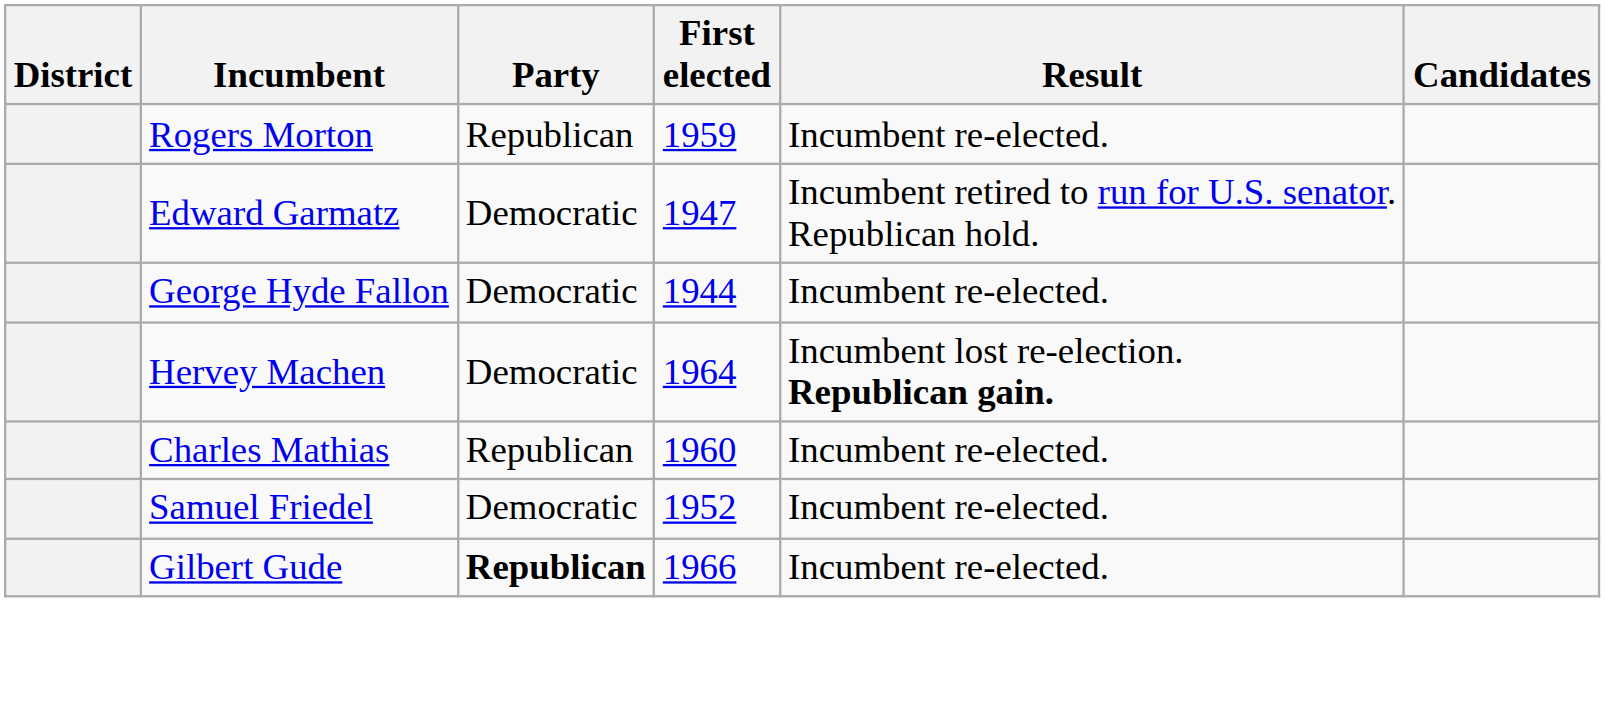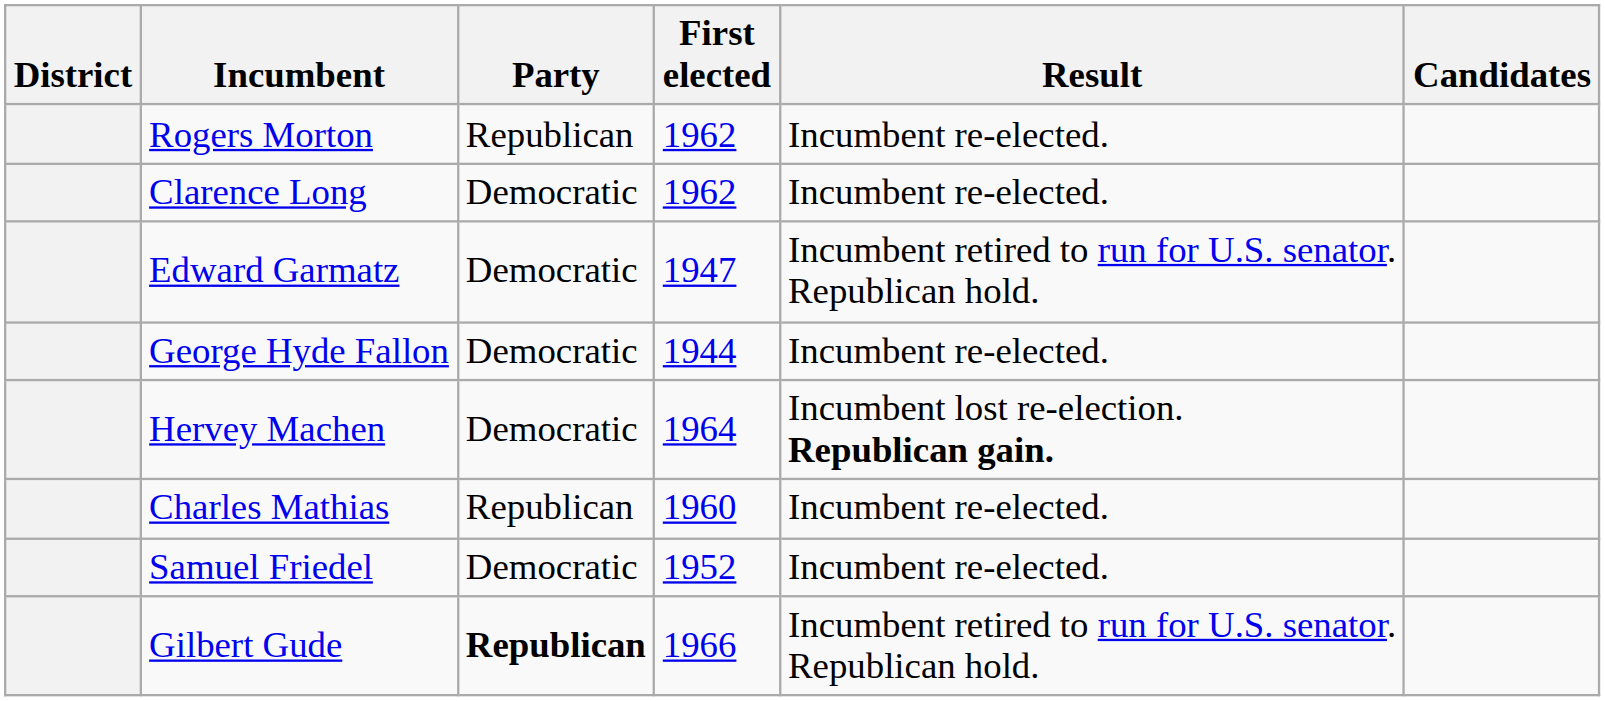 <table class=wikitable>
 <tr valign=bottom>
 <th>District</th>
 <th>Incumbent</th>
 <th>Party</th>
 <th>First<br>elected</th>
 <th>Result</th>
 <th>Candidates</th>
 </tr>
 <tr>
 <th></th>
 <td><a href='#'>Rogers Morton</a></td>
 <td>Republican</td>
-<td><a href='#'>1959</a></td>
+<td><a href='#'>1962</a></td>
+<td>Incumbent re-elected.</td>
+<td nowrap></td>
+</tr>
+<tr>
+<th></th>
+<td><a href='#'>Clarence Long</a></td>
+<td>Democratic</td>
+<td><a href='#'>1962</a></td>
 <td>Incumbent re-elected.</td>
 <td nowrap></td>
 </tr>
 <tr>
 <th></th>
 <td><a href='#'>Edward Garmatz</a></td>
 <td>Democratic</td>
 <td><a href='#'>1947</a></td>
 <td>Incumbent retired to <a href='#'>run for U.S. senator</a>.<br>Republican hold.</td>
 <td nowrap></td>
 </tr>
 <tr>
 <th></th>
 <td><a href='#'>George Hyde Fallon</a></td>
 <td>Democratic</td>
 <td><a href='#'>1944</a></td>
 <td>Incumbent re-elected.</td>
 <td nowrap></td>
 </tr>
 <tr>
 <th></th>
 <td><a href='#'>Hervey Machen</a></td>
 <td>Democratic</td>
 <td><a href='#'>1964</a></td>
 <td>Incumbent lost re-election.<br><strong>Republican gain.</strong></td>
 <td nowrap></td>
 </tr>
 <tr>
 <th></th>
 <td><a href='#'>Charles Mathias</a></td>
 <td>Republican</td>
 <td><a href='#'>1960</a></td>
 <td>Incumbent re-elected.</td>
 <td nowrap></td>
 </tr>
 <tr>
 <th></th>
 <td><a href='#'>Samuel Friedel</a></td>
 <td>Democratic</td>
 <td><a href='#'>1952</a></td>
 <td>Incumbent re-elected.</td>
 <td nowrap></td>
 </tr>
 <tr>
 <th></th>
 <td><a href='#'>Gilbert Gude</a></td>
 <td><strong>Republican</strong></td>
 <td><a href='#'>1966</a></td>
-<td>Incumbent re-elected.</td>
+<td>Incumbent retired to <a href='#'>run for U.S. senator</a>.<br>Republican hold.</td>
 <td nowrap></td>
 </tr>
 </table>
